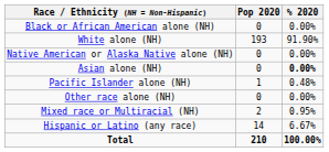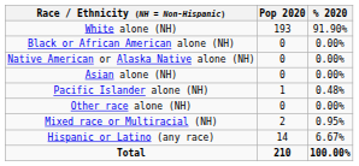 <table class="wikitable" style="text-align:center;">
 <tr>
 <th>Race / Ethnicity <small>(<em>NH = Non-Hispanic</em>)</small></th>
 <th>Pop 2020</th>
 <th>% 2020</th>
 </tr>
 <tr>
+<td><a href='#'>White</a> alone (NH)</td>
+<td>193</td>
+<td>91.90%</td>
+</tr>
+<tr>
 <td><a href='#'>Black or African American</a> alone (NH)</td>
 <td>0</td>
 <td>0.00%</td>
-</tr>
-<tr>
-<td><a href='#'>White</a> alone (NH)</td>
-<td>193</td>
-<td>91.90%</td>
 </tr>
 <tr>
 <td><a href='#'>Native American</a> or <a href='#'>Alaska Native</a> alone (NH)</td>
 <td>0</td>
 <td>0.00%</td>
 </tr>
 <tr>
 <td><a href='#'>Asian</a> alone (NH)</td>
 <td>0</td>
-<td><strong>0.00%</strong></td>
+<td>0.00%</td>
 </tr>
 <tr>
 <td><a href='#'>Pacific Islander</a> alone (NH)</td>
 <td>1</td>
 <td>0.48%</td>
 </tr>
 <tr>
 <td><a href='#'>Other race</a> alone (NH)</td>
 <td>0</td>
 <td>0.00%</td>
 </tr>
 <tr>
 <td><a href='#'>Mixed race or Multiracial</a> (NH)</td>
 <td>2</td>
 <td>0.95%</td>
 </tr>
 <tr>
 <td><a href='#'>Hispanic or Latino</a> (any race)</td>
 <td>14</td>
 <td>6.67%</td>
 </tr>
 <tr>
 <td><strong>Total</strong></td>
 <td><strong>210</strong></td>
 <td><strong>100.00%</strong></td>
 </tr>
 </table>
